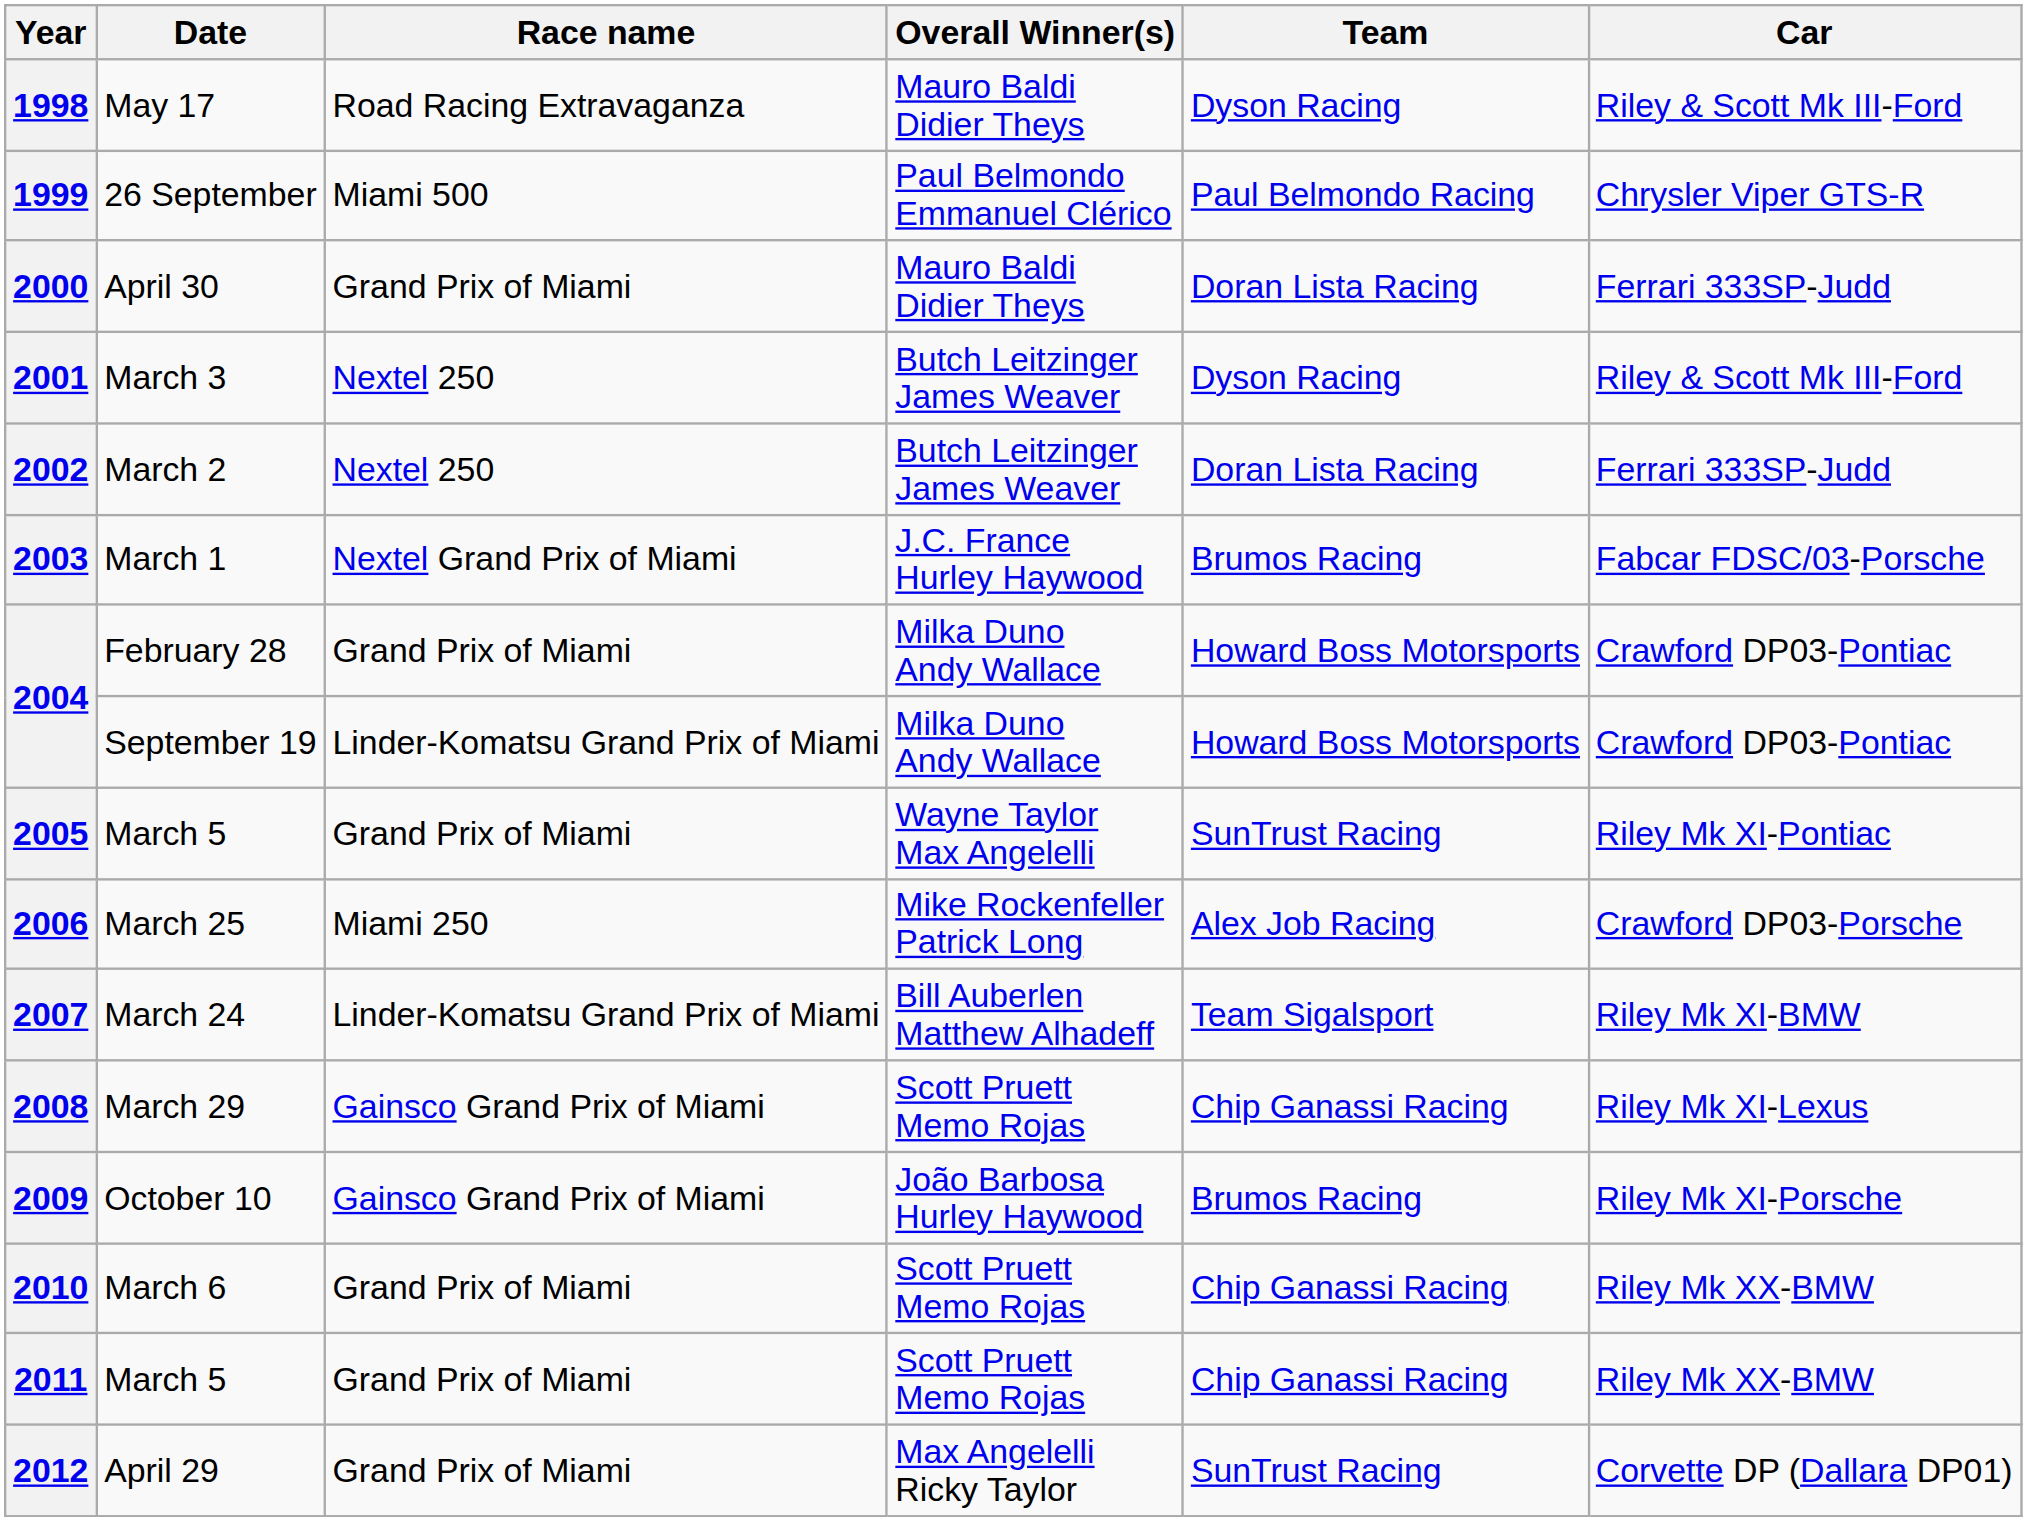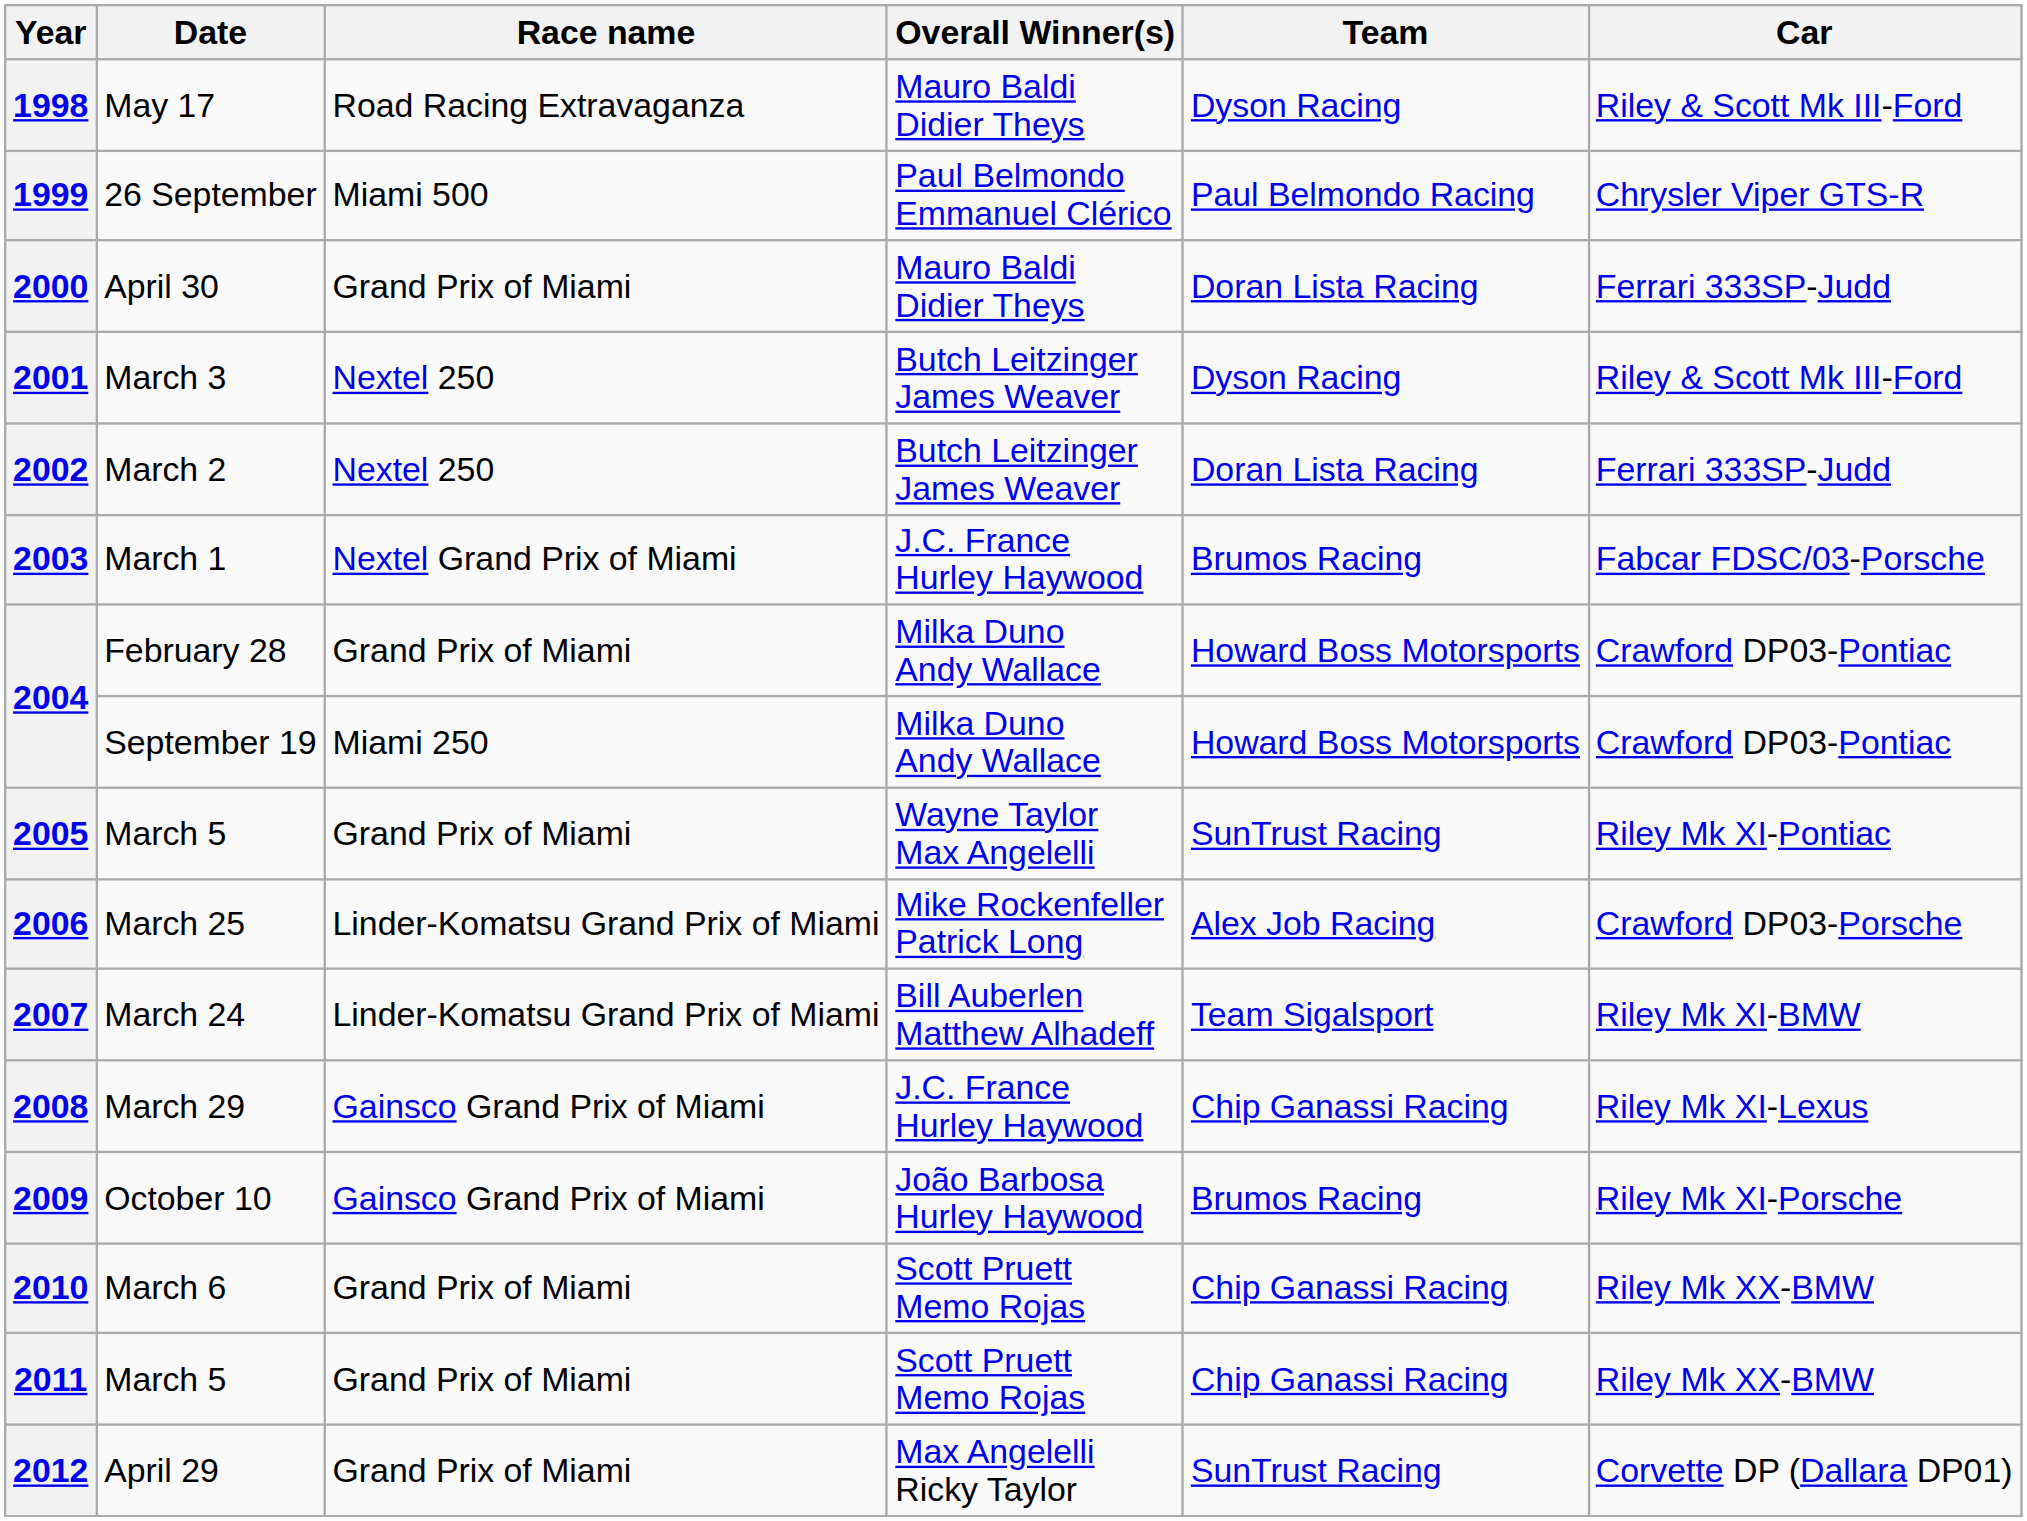 <table class="wikitable" style="font-size: 90%;">
 <tr>
 <th>Year</th>
 <th>Date</th>
 <th>Race name</th>
 <th>Overall Winner(s)</th>
 <th>Team</th>
 <th>Car</th>
 </tr>
 <tr>
 <th><a href='#'>1998</a></th>
 <td>May 17</td>
 <td>Road Racing Extravaganza</td>
 <td> <a href='#'>Mauro Baldi</a><br> <a href='#'>Didier Theys</a></td>
 <td><a href='#'>Dyson Racing</a></td>
 <td><a href='#'>Riley & Scott Mk III</a>-<a href='#'>Ford</a></td>
 </tr>
 <tr>
 <th><a href='#'>1999</a></th>
 <td>26 September</td>
 <td>Miami 500</td>
 <td> <a href='#'>Paul Belmondo</a><br> <a href='#'>Emmanuel Clérico</a></td>
 <td><a href='#'>Paul Belmondo Racing</a></td>
 <td><a href='#'>Chrysler Viper GTS-R</a></td>
 </tr>
 <tr>
 <th><a href='#'>2000</a></th>
 <td>April 30</td>
 <td>Grand Prix of Miami</td>
 <td> <a href='#'>Mauro Baldi</a><br> <a href='#'>Didier Theys</a></td>
 <td><a href='#'>Doran Lista Racing</a></td>
 <td><a href='#'>Ferrari 333SP</a>-<a href='#'>Judd</a></td>
 </tr>
 <tr>
 <th><a href='#'>2001</a></th>
 <td>March 3</td>
 <td><a href='#'>Nextel</a> 250</td>
 <td> <a href='#'>Butch Leitzinger</a><br> <a href='#'>James Weaver</a></td>
 <td><a href='#'>Dyson Racing</a></td>
 <td><a href='#'>Riley & Scott Mk III</a>-<a href='#'>Ford</a></td>
 </tr>
 <tr>
 <th><a href='#'>2002</a></th>
 <td>March 2</td>
 <td><a href='#'>Nextel</a> 250</td>
 <td> <a href='#'>Butch Leitzinger</a><br> <a href='#'>James Weaver</a></td>
 <td><a href='#'>Doran Lista Racing</a></td>
 <td><a href='#'>Ferrari 333SP</a>-<a href='#'>Judd</a></td>
 </tr>
 <tr>
 <th><a href='#'>2003</a></th>
 <td>March 1</td>
 <td><a href='#'>Nextel</a> Grand Prix of Miami</td>
 <td> <a href='#'>J.C. France</a><br> <a href='#'>Hurley Haywood</a></td>
 <td><a href='#'>Brumos Racing</a></td>
 <td><a href='#'>Fabcar FDSC/03</a>-<a href='#'>Porsche</a></td>
 </tr>
 <tr>
 <th rowspan=2><a href='#'>2004</a></th>
 <td>February 28</td>
 <td>Grand Prix of Miami</td>
 <td> <a href='#'>Milka Duno</a><br> <a href='#'>Andy Wallace</a></td>
 <td><a href='#'>Howard Boss Motorsports</a></td>
 <td><a href='#'>Crawford</a> DP03-<a href='#'>Pontiac</a></td>
 </tr>
 <tr>
 <td>September 19</td>
-<td>Linder-Komatsu Grand Prix of Miami</td>
+<td>Miami 250</td>
 <td> <a href='#'>Milka Duno</a><br> <a href='#'>Andy Wallace</a></td>
 <td><a href='#'>Howard Boss Motorsports</a></td>
 <td><a href='#'>Crawford</a> DP03-<a href='#'>Pontiac</a></td>
 </tr>
 <tr>
 <th><a href='#'>2005</a></th>
 <td>March 5</td>
 <td>Grand Prix of Miami</td>
 <td> <a href='#'>Wayne Taylor</a><br> <a href='#'>Max Angelelli</a></td>
 <td><a href='#'>SunTrust Racing</a></td>
 <td><a href='#'>Riley Mk XI</a>-<a href='#'>Pontiac</a></td>
 </tr>
 <tr>
 <th><a href='#'>2006</a></th>
 <td>March 25</td>
-<td>Miami 250</td>
+<td>Linder-Komatsu Grand Prix of Miami</td>
 <td> <a href='#'>Mike Rockenfeller</a><br> <a href='#'>Patrick Long</a></td>
 <td><a href='#'>Alex Job Racing</a></td>
 <td><a href='#'>Crawford</a> DP03-<a href='#'>Porsche</a></td>
 </tr>
 <tr>
 <th><a href='#'>2007</a></th>
 <td>March 24</td>
 <td>Linder-Komatsu Grand Prix of Miami</td>
 <td> <a href='#'>Bill Auberlen</a><br> <a href='#'>Matthew Alhadeff</a></td>
 <td><a href='#'>Team Sigalsport</a></td>
 <td><a href='#'>Riley Mk XI</a>-<a href='#'>BMW</a></td>
 </tr>
 <tr>
 <th><a href='#'>2008</a></th>
 <td>March 29</td>
 <td><a href='#'>Gainsco</a> Grand Prix of Miami</td>
-<td> <a href='#'>Scott Pruett</a><br> <a href='#'>Memo Rojas</a></td>
+<td> <a href='#'>J.C. France</a><br> <a href='#'>Hurley Haywood</a></td>
 <td><a href='#'>Chip Ganassi Racing</a></td>
 <td><a href='#'>Riley Mk XI</a>-<a href='#'>Lexus</a></td>
 </tr>
 <tr>
 <th><a href='#'>2009</a></th>
 <td>October 10</td>
 <td><a href='#'>Gainsco</a> Grand Prix of Miami</td>
 <td> <a href='#'>João Barbosa</a><br> <a href='#'>Hurley Haywood</a></td>
 <td><a href='#'>Brumos Racing</a></td>
 <td><a href='#'>Riley Mk XI</a>-<a href='#'>Porsche</a></td>
 </tr>
 <tr>
 <th><a href='#'>2010</a></th>
 <td>March 6</td>
 <td>Grand Prix of Miami</td>
 <td> <a href='#'>Scott Pruett</a><br> <a href='#'>Memo Rojas</a></td>
 <td><a href='#'>Chip Ganassi Racing</a></td>
 <td><a href='#'>Riley Mk XX</a>-<a href='#'>BMW</a></td>
 </tr>
 <tr>
 <th><a href='#'>2011</a></th>
 <td>March 5</td>
 <td>Grand Prix of Miami</td>
 <td> <a href='#'>Scott Pruett</a><br> <a href='#'>Memo Rojas</a></td>
 <td><a href='#'>Chip Ganassi Racing</a></td>
 <td><a href='#'>Riley Mk XX</a>-<a href='#'>BMW</a></td>
 </tr>
 <tr>
 <th><a href='#'>2012</a></th>
 <td>April 29</td>
 <td>Grand Prix of Miami</td>
 <td> <a href='#'>Max Angelelli</a><br> Ricky Taylor</td>
 <td><a href='#'>SunTrust Racing</a></td>
 <td><a href='#'>Corvette</a> DP (<a href='#'>Dallara</a> DP01)</td>
 </tr>
 </table>
